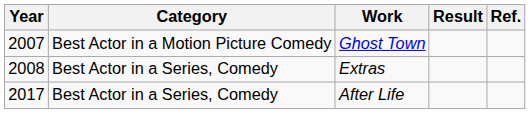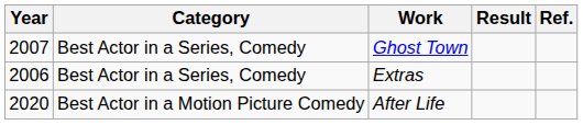 <table class="wikitable">
 <tr>
 <th>Year</th>
 <th>Category</th>
 <th>Work</th>
 <th>Result</th>
 <th>Ref.</th>
 </tr>
 <tr>
 <td>2007</td>
-<td>Best Actor in a Motion Picture Comedy</td>
+<td>Best Actor in a Series, Comedy</td>
 <td><em><a href='#'>Ghost Town</a></em></td>
 <td></td>
 <td></td>
 </tr>
 <tr>
-<td>2008</td>
+<td>2006</td>
 <td>Best Actor in a Series, Comedy</td>
 <td><em>Extras</em></td>
 <td></td>
 <td></td>
 </tr>
 <tr>
-<td>2017</td>
-<td>Best Actor in a Series, Comedy</td>
+<td>2020</td>
+<td>Best Actor in a Motion Picture Comedy</td>
 <td><em>After Life</em></td>
 <td></td>
 <td></td>
 </tr>
 </table>
